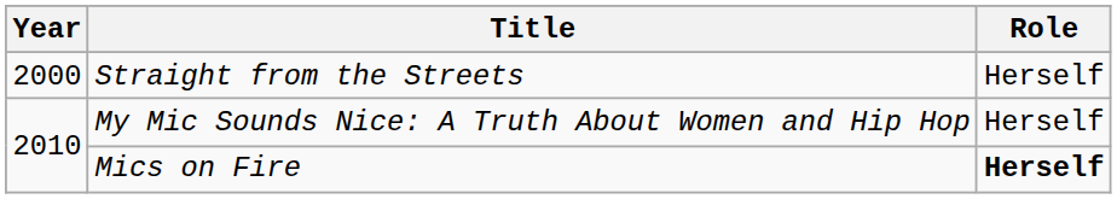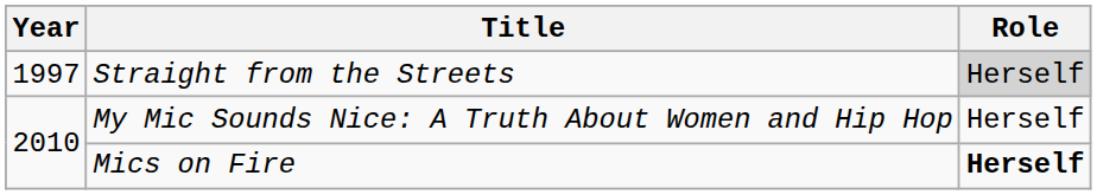 <table class="wikitable plainrowheaders sortable">
 <tr>
 <th scope="col">Year</th>
 <th scope="col">Title</th>
 <th scope="col">Role</th>
 </tr>
 <tr>
-<td>2000</td>
+<td>1997</td>
 <td><em>Straight from the Streets</em></td>
-<td>Herself</td>
+<td style="background: lightgrey;">Herself</td>
 </tr>
 <tr>
 <td rowspan="2">2010</td>
 <td><em>My Mic Sounds Nice: A Truth About Women and Hip Hop</em></td>
 <td>Herself</td>
 </tr>
 <tr>
 <td><em>Mics on Fire</em></td>
 <td><strong>Herself</strong></td>
 </tr>
 </table>
